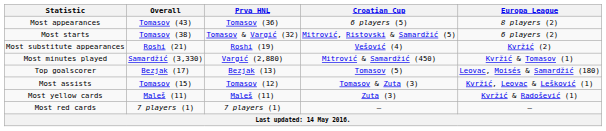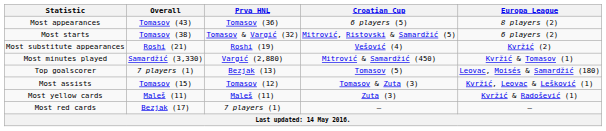 <table class="wikitable" Style="text-align: center;font-size:85%">
 <tr>
 <th>Statistic</th>
 <th>Overall</th>
 <th><a href='#'>Prva HNL</a></th>
 <th><a href='#'>Croatian Cup</a></th>
 <th><a href='#'>Europa League</a></th>
 </tr>
 <tr>
 <td>Most appearances</td>
 <td><a href='#'>Tomasov</a> (43)</td>
 <td><a href='#'>Tomasov</a> (36)</td>
 <td><em>6 players</em> (5)</td>
 <td><em>8 players</em> (2)</td>
 </tr>
 <tr>
 <td>Most starts</td>
 <td><a href='#'>Tomasov</a> (38)</td>
 <td><a href='#'>Tomasov</a> & <a href='#'>Vargić</a> (32)</td>
 <td><a href='#'>Mitrović</a>, <a href='#'>Ristovski</a> & <a href='#'>Samardžić</a> (5)</td>
 <td><em>6 players</em> (2)</td>
 </tr>
 <tr>
 <td>Most substitute appearances</td>
 <td><a href='#'>Roshi</a> (21)</td>
 <td><a href='#'>Roshi</a> (19)</td>
 <td><a href='#'>Vešović</a> (4)</td>
 <td><a href='#'>Kvržić</a> (2)</td>
 </tr>
 <tr>
 <td>Most minutes played</td>
 <td><a href='#'>Samardžić</a> (3,330)</td>
 <td><a href='#'>Vargić</a> (2,880)</td>
 <td><a href='#'>Mitrović</a> & <a href='#'>Samardžić</a> (450)</td>
 <td><a href='#'>Kvržić</a> & <a href='#'>Tomasov</a> (1)</td>
 </tr>
 <tr>
 <td>Top goalscorer</td>
-<td><a href='#'>Bezjak</a> (17)</td>
+<td><em>7 players</em> (1)</td>
 <td><a href='#'>Bezjak</a> (13)</td>
 <td><a href='#'>Tomasov</a> (5)</td>
 <td><a href='#'>Leovac</a>, <a href='#'>Moisés</a> & <a href='#'>Samardžić</a> (180)</td>
 </tr>
 <tr>
 <td>Most assists</td>
 <td><a href='#'>Tomasov</a> (15)</td>
 <td><a href='#'>Tomasov</a> (12)</td>
 <td><a href='#'>Tomasov</a> & <a href='#'>Zuta</a> (3)</td>
 <td><a href='#'>Kvržić</a>, <a href='#'>Leovac</a> & <a href='#'>Lešković</a> (1)</td>
 </tr>
 <tr>
 <td>Most yellow cards</td>
 <td><a href='#'>Maleš</a> (11)</td>
 <td><a href='#'>Maleš</a> (11)</td>
 <td><a href='#'>Zuta</a> (3)</td>
 <td><a href='#'>Kvržić</a> & <a href='#'>Radošević</a> (1)</td>
 </tr>
 <tr>
 <td>Most red cards</td>
-<td><em>7 players</em> (1)</td>
+<td><a href='#'>Bezjak</a> (17)</td>
 <td><em>7 players</em> (1)</td>
 <td>–</td>
 <td>–</td>
 </tr>
 <tr>
 <th colspan="30"><small>Last updated: 14 May 2016.</small></th>
 </tr>
 </table>
